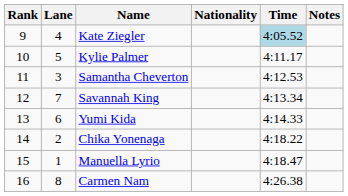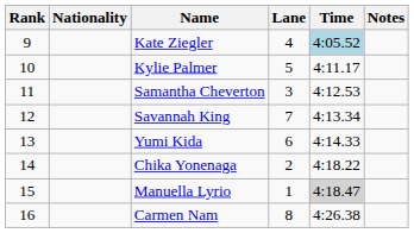 <table class="wikitable sortable" style="text-align:center">
 <tr>
 <th>Rank</th>
+<th>Nationality</th>
+<th>Name</th>
 <th>Lane</th>
-<th>Name</th>
-<th>Nationality</th>
 <th>Time</th>
 <th>Notes</th>
 </tr>
 <tr>
 <td>9</td>
+<td align=left></td>
+<td align=left><a href='#'>Kate Ziegler</a></td>
 <td>4</td>
-<td align=left><a href='#'>Kate Ziegler</a></td>
-<td align=left></td>
 <td style="background: lightblue;">4:05.52</td>
 <td></td>
 </tr>
 <tr>
 <td>10</td>
+<td align=left></td>
+<td align=left><a href='#'>Kylie Palmer</a></td>
 <td>5</td>
-<td align=left><a href='#'>Kylie Palmer</a></td>
-<td align=left></td>
 <td>4:11.17</td>
 <td></td>
 </tr>
 <tr>
 <td>11</td>
+<td align=left></td>
+<td align=left><a href='#'>Samantha Cheverton</a></td>
 <td>3</td>
-<td align=left><a href='#'>Samantha Cheverton</a></td>
-<td align=left></td>
 <td>4:12.53</td>
 <td></td>
 </tr>
 <tr>
 <td>12</td>
+<td align=left></td>
+<td align=left><a href='#'>Savannah King</a></td>
 <td>7</td>
-<td align=left><a href='#'>Savannah King</a></td>
-<td align=left></td>
 <td>4:13.34</td>
 <td></td>
 </tr>
 <tr>
 <td>13</td>
+<td align=left></td>
+<td align=left><a href='#'>Yumi Kida</a></td>
 <td>6</td>
-<td align=left><a href='#'>Yumi Kida</a></td>
-<td align=left></td>
 <td>4:14.33</td>
 <td></td>
 </tr>
 <tr>
 <td>14</td>
+<td align=left></td>
+<td align=left><a href='#'>Chika Yonenaga</a></td>
 <td>2</td>
-<td align=left><a href='#'>Chika Yonenaga</a></td>
-<td align=left></td>
 <td>4:18.22</td>
 <td></td>
 </tr>
 <tr>
 <td>15</td>
+<td align=left></td>
+<td align=left><a href='#'>Manuella Lyrio</a></td>
 <td>1</td>
-<td align=left><a href='#'>Manuella Lyrio</a></td>
-<td align=left></td>
-<td>4:18.47</td>
+<td style="background: lightgrey;">4:18.47</td>
 <td></td>
 </tr>
 <tr>
 <td>16</td>
+<td align=left></td>
+<td align=left><a href='#'>Carmen Nam</a></td>
 <td>8</td>
-<td align=left><a href='#'>Carmen Nam</a></td>
-<td align=left></td>
 <td>4:26.38</td>
 <td></td>
 </tr>
 </table>
